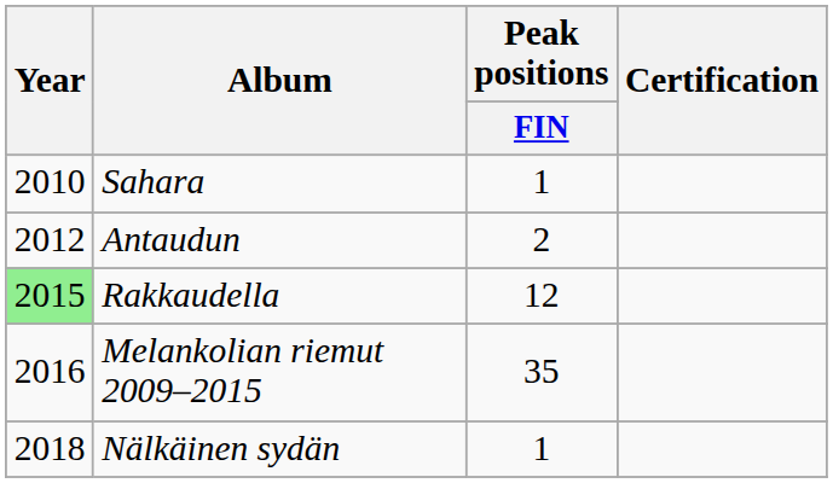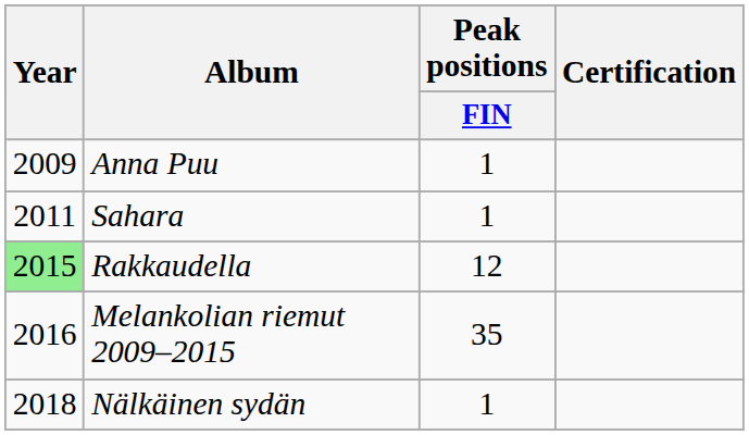 <table class="wikitable">
 <tr>
 <th align="center" rowspan="2" width="10">Year</th>
 <th align="center" rowspan="2" width="160">Album</th>
 <th align="center" colspan="1" width="20">Peak positions</th>
 <th align="center" rowspan="2" width="70">Certification</th>
 </tr>
 <tr>
 <th scope="col" style="width:3em;font-size:90%;"><a href='#'>FIN</a><br></th>
 </tr>
 <tr>
-<td style="text-align:center;">2010</td>
-<td><em>Sahara</em></td>
+<td style="text-align:center;">2009</td>
+<td><em>Anna Puu</em></td>
 <td style="text-align:center;">1</td>
 <td></td>
 </tr>
 <tr>
-<td style="text-align:center;">2012</td>
-<td><em>Antaudun</em></td>
-<td style="text-align:center;">2</td>
+<td style="text-align:center;">2011</td>
+<td><em>Sahara</em></td>
+<td style="text-align:center;">1</td>
 <td></td>
 </tr>
 <tr>
 <td style="background: lightgreen; text-align:center;">2015</td>
 <td><em>Rakkaudella</em></td>
 <td style="text-align:center;">12</td>
 <td></td>
 </tr>
 <tr>
 <td style="text-align:center;">2016</td>
 <td><em>Melankolian riemut 2009–2015</em></td>
 <td style="text-align:center;">35</td>
 <td></td>
 </tr>
 <tr>
 <td style="text-align:center;">2018</td>
 <td><em>Nälkäinen sydän</em></td>
 <td style="text-align:center;">1</td>
 <td></td>
 </tr>
 </table>
